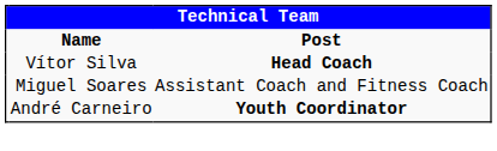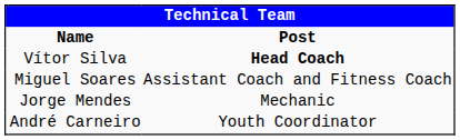 <table cellspacing="0" style="background: #F9F9F9; border: 1px black solid; border-collapse: collapse; font-size: 90%;">
 <tr bgcolor=#0000FF style="color:white;">
 <td align=center colspan=3><strong>Technical Team</strong></td>
 </tr>
 <tr bgcolor=#F9F9F9 style="color:black;">
 <th></th>
 <th><strong>Name</strong></th>
 <th><strong>Post</strong></th>
 </tr>
 <tr>
 <td align=center></td>
 <td align=center>Vítor Silva</td>
 <td align=center><strong>Head Coach</strong></td>
 </tr>
 <tr>
 <td align=center></td>
 <td align=center>Miguel Soares</td>
 <td align=center>Assistant Coach and Fitness Coach</td>
 </tr>
 <tr>
 <td align=center></td>
+<td align=center>Jorge Mendes</td>
+<td align=center>Mechanic</td>
+</tr>
+<tr>
+<td align=center></td>
 <td align=center>André Carneiro</td>
-<td align=center><strong>Youth Coordinator</strong></td>
+<td align=center>Youth Coordinator</td>
 </tr>
 <tr>
 </tr>
 </table>
